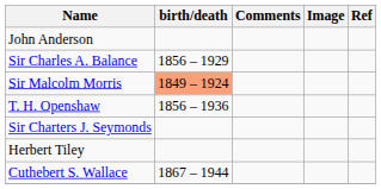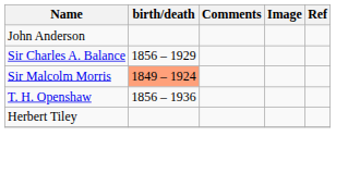 <table class="wikitable">
 <tr>
 <th>Name</th>
 <th>birth/death</th>
 <th>Comments</th>
 <th>Image</th>
 <th>Ref</th>
 </tr>
 <tr>
 <td>John Anderson</td>
 <td></td>
 <td></td>
 <td></td>
 <td></td>
 </tr>
 <tr>
 <td><a href='#'>Sir Charles A. Balance</a></td>
 <td>1856 – 1929</td>
 <td></td>
 <td></td>
 <td></td>
 </tr>
 <tr>
 <td><a href='#'>Sir Malcolm Morris</a></td>
 <td style="background: lightsalmon;">1849 – 1924</td>
 <td></td>
 <td></td>
 <td></td>
 </tr>
 <tr>
 <td><a href='#'>T. H. Openshaw</a></td>
 <td>1856 – 1936</td>
 <td></td>
 <td></td>
 <td></td>
 </tr>
 <tr>
-<td><a href='#'>Sir Charters J. Seymonds</a></td>
-<td></td>
-<td></td>
-<td></td>
-<td></td>
-</tr>
-<tr>
 <td>Herbert Tiley</td>
 <td></td>
 <td></td>
 <td></td>
 <td></td>
 </tr>
 <tr>
-<td><a href='#'>Cuthebert S. Wallace</a></td>
-<td>1867 – 1944</td>
-<td></td>
-<td></td>
-<td></td>
-</tr>
-<tr>
 </tr>
 </table>
